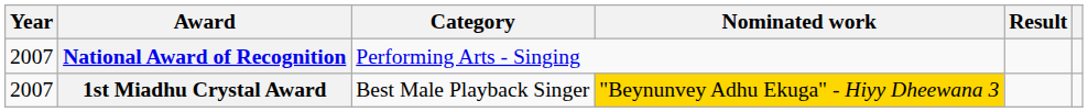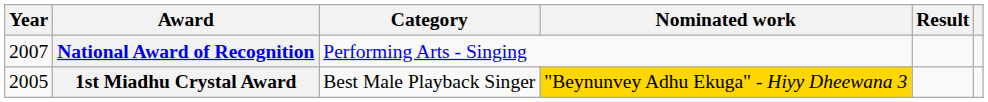 <table class="wikitable plainrowheaders sortable">
 <tr>
 <th scope="col">Year</th>
 <th scope="col">Award</th>
 <th scope="col">Category</th>
 <th scope="col">Nominated work</th>
 <th scope="col">Result</th>
 <th scope="col" class="unsortable"></th>
 </tr>
 <tr>
 <td>2007</td>
 <th scope="row"><a href='#'>National Award of Recognition</a></th>
 <td colspan="2"><a href='#'>Performing Arts - Singing</a></td>
 <td></td>
 <td style="text-align:center;"></td>
 </tr>
 <tr>
-<td>2007</td>
+<td>2005</td>
 <th scope="row">1st Miadhu Crystal Award</th>
 <td>Best Male Playback Singer</td>
 <td style="background: gold;">"Beynunvey Adhu Ekuga" - <em>Hiyy Dheewana 3</em></td>
 <td></td>
 <td style="text-align:center;"></td>
 </tr>
 </table>
